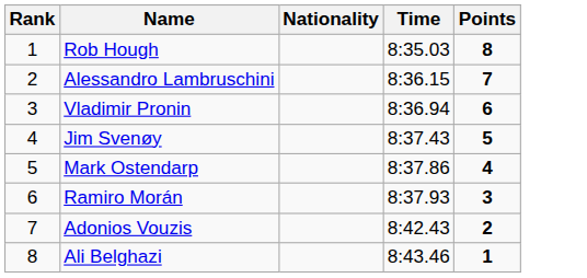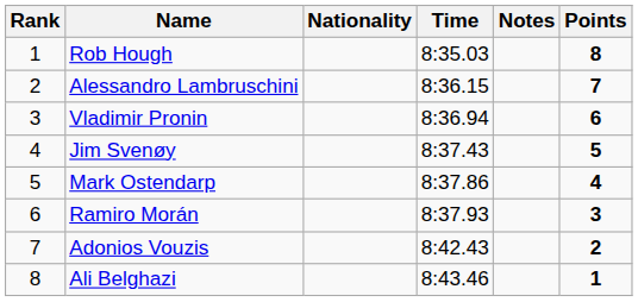 <table class="wikitable sortable" style="text-align:center">
 <tr>
 <th>Rank</th>
 <th>Name</th>
 <th>Nationality</th>
 <th>Time</th>
+<th>Notes</th>
 <th>Points</th>
 </tr>
 <tr>
 <td>1</td>
 <td align=left><a href='#'>Rob Hough</a></td>
 <td align=left></td>
 <td>8:35.03</td>
+<td></td>
 <td><strong>8</strong></td>
 </tr>
 <tr>
 <td>2</td>
 <td align=left><a href='#'>Alessandro Lambruschini</a></td>
 <td align=left></td>
 <td>8:36.15</td>
+<td></td>
 <td><strong>7</strong></td>
 </tr>
 <tr>
 <td>3</td>
 <td align=left><a href='#'>Vladimir Pronin</a></td>
 <td align=left></td>
 <td>8:36.94</td>
+<td></td>
 <td><strong>6</strong></td>
 </tr>
 <tr>
 <td>4</td>
 <td align=left><a href='#'>Jim Svenøy</a></td>
 <td align=left></td>
 <td>8:37.43</td>
+<td></td>
 <td><strong>5</strong></td>
 </tr>
 <tr>
 <td>5</td>
 <td align=left><a href='#'>Mark Ostendarp</a></td>
 <td align=left></td>
 <td>8:37.86</td>
+<td></td>
 <td><strong>4</strong></td>
 </tr>
 <tr>
 <td>6</td>
 <td align=left><a href='#'>Ramiro Morán</a></td>
 <td align=left></td>
 <td>8:37.93</td>
+<td></td>
 <td><strong>3</strong></td>
 </tr>
 <tr>
 <td>7</td>
 <td align=left><a href='#'>Adonios Vouzis</a></td>
 <td align=left></td>
 <td>8:42.43</td>
+<td></td>
 <td><strong>2</strong></td>
 </tr>
 <tr>
 <td>8</td>
 <td align=left><a href='#'>Ali Belghazi</a></td>
 <td align=left></td>
 <td>8:43.46</td>
+<td></td>
 <td><strong>1</strong></td>
 </tr>
 </table>
